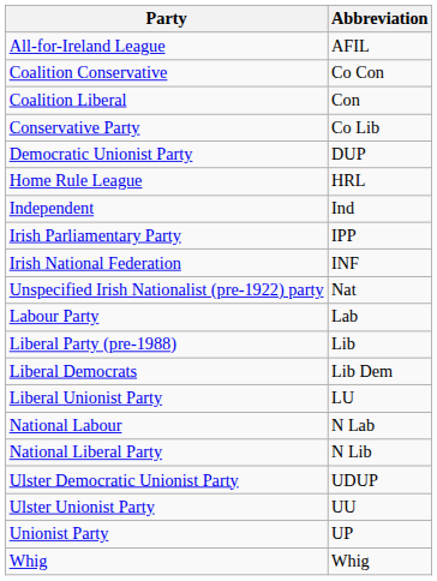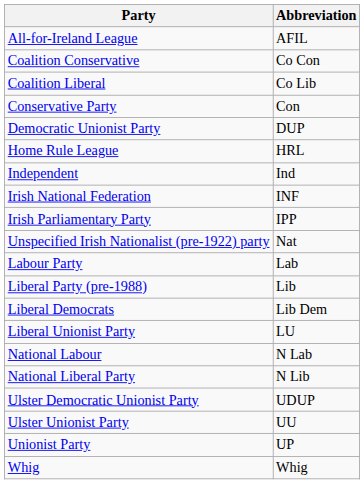 <table class="wikitable">
 <tr>
 <th>Party</th>
 <th>Abbreviation</th>
 </tr>
 <tr>
 <td><a href='#'>All-for-Ireland League</a></td>
 <td>AFIL</td>
 </tr>
 <tr>
 <td><a href='#'>Coalition Conservative</a></td>
 <td>Co Con</td>
 </tr>
 <tr>
 <td><a href='#'>Coalition Liberal</a></td>
-<td>Con</td>
+<td>Co Lib</td>
 </tr>
 <tr>
 <td><a href='#'>Conservative Party</a></td>
-<td>Co Lib</td>
+<td>Con</td>
 </tr>
 <tr>
 <td><a href='#'>Democratic Unionist Party</a></td>
 <td>DUP</td>
 </tr>
 <tr>
 <td><a href='#'>Home Rule League</a></td>
 <td>HRL</td>
 </tr>
 <tr>
 <td><a href='#'>Independent</a></td>
 <td>Ind</td>
 </tr>
 <tr>
+<td><a href='#'>Irish National Federation</a></td>
+<td>INF</td>
+</tr>
+<tr>
 <td><a href='#'>Irish Parliamentary Party</a></td>
 <td>IPP</td>
-</tr>
-<tr>
-<td><a href='#'>Irish National Federation</a></td>
-<td>INF</td>
 </tr>
 <tr>
 <td><a href='#'>Unspecified Irish Nationalist (pre-1922) party</a></td>
 <td>Nat</td>
 </tr>
 <tr>
 <td><a href='#'>Labour Party</a></td>
 <td>Lab</td>
 </tr>
 <tr>
 <td><a href='#'>Liberal Party (pre-1988)</a></td>
 <td>Lib</td>
 </tr>
 <tr>
 <td><a href='#'>Liberal Democrats</a></td>
 <td>Lib Dem</td>
 </tr>
 <tr>
 <td><a href='#'>Liberal Unionist Party</a></td>
 <td>LU</td>
 </tr>
 <tr>
 <td><a href='#'>National Labour</a></td>
 <td>N Lab</td>
 </tr>
 <tr>
 <td><a href='#'>National Liberal Party</a></td>
 <td>N Lib</td>
 </tr>
 <tr>
 <td><a href='#'>Ulster Democratic Unionist Party</a></td>
 <td>UDUP</td>
 </tr>
 <tr>
 <td><a href='#'>Ulster Unionist Party</a></td>
 <td>UU</td>
 </tr>
 <tr>
 <td><a href='#'>Unionist Party</a></td>
 <td>UP</td>
 </tr>
 <tr>
 <td><a href='#'>Whig</a></td>
 <td>Whig</td>
 </tr>
 </table>
